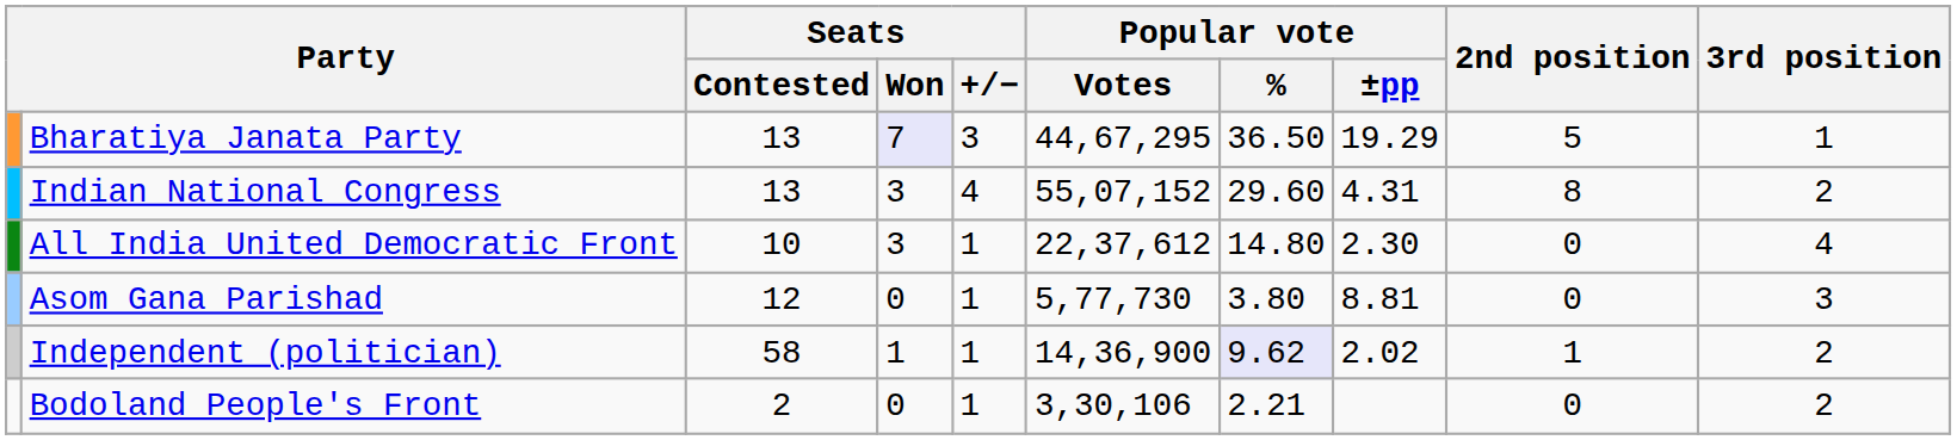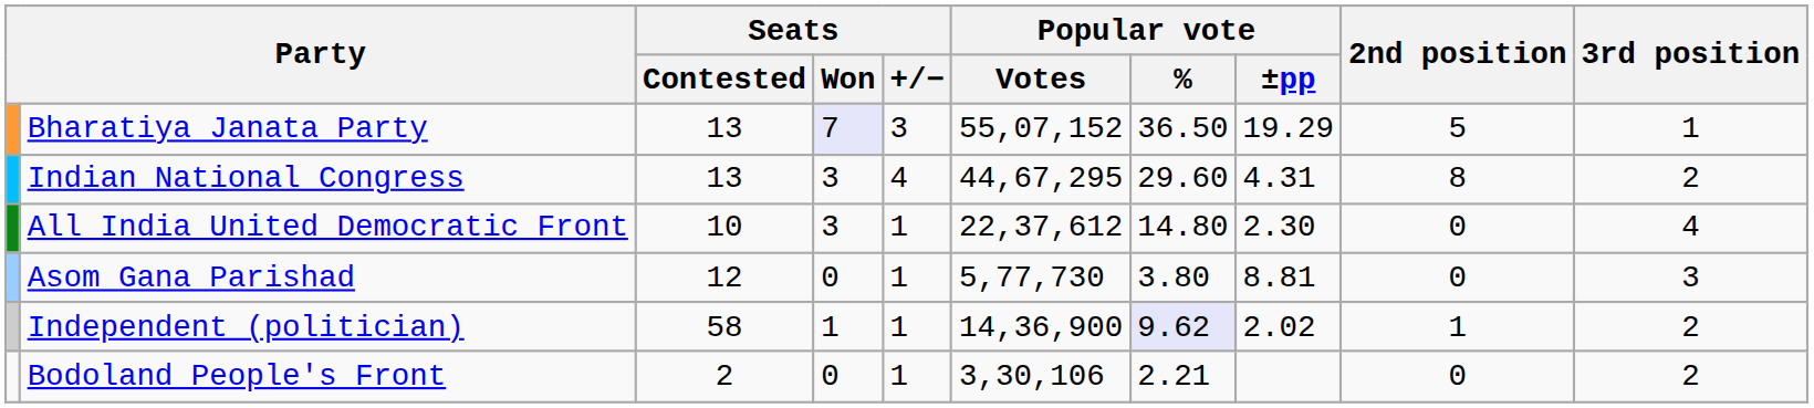 <table class="wikitable">
 <tr>
 <th colspan=2 rowspan="2">Party</th>
 <th colspan="3">Seats</th>
 <th colspan="3">Popular vote</th>
 <th rowspan="2">2nd position</th>
 <th rowspan="2">3rd position</th>
 </tr>
 <tr>
 <th>Contested</th>
 <th>Won</th>
 <th><strong>+/−</strong></th>
 <th>Votes</th>
 <th>%</th>
 <th>±<a href='#'>pp</a></th>
 </tr>
 <tr>
 <td bgcolor="#FF9933"></td>
 <td><a href='#'>Bharatiya Janata Party</a></td>
 <td style="text-align:center;">13</td>
 <td style="background: lavender;">7</td>
 <td> 3</td>
-<td>44,67,295</td>
+<td>55,07,152</td>
 <td>36.50</td>
 <td>19.29</td>
 <td style="text-align:center;">5</td>
 <td style="text-align:center;">1</td>
 </tr>
 <tr>
 <td bgcolor="#00BFFF"></td>
 <td><a href='#'>Indian National Congress</a></td>
 <td style="text-align:center;">13</td>
 <td>3</td>
 <td> 4</td>
-<td>55,07,152</td>
+<td>44,67,295</td>
 <td>29.60</td>
 <td>4.31</td>
 <td style="text-align:center;">8</td>
 <td style="text-align:center;">2</td>
 </tr>
 <tr>
 <td bgcolor="#0A8612"></td>
 <td><a href='#'>All India United Democratic Front</a></td>
 <td style="text-align:center;">10</td>
 <td>3</td>
 <td> 1</td>
 <td>22,37,612</td>
 <td>14.80</td>
 <td>2.30</td>
 <td style="text-align:center;">0</td>
 <td style="text-align:center;">4</td>
 </tr>
 <tr>
 <td bgcolor="#99CCFF"></td>
 <td><a href='#'>Asom Gana Parishad</a></td>
 <td style="text-align:center;">12</td>
 <td>0</td>
 <td> 1</td>
 <td>5,77,730</td>
 <td>3.80</td>
 <td>8.81</td>
 <td style="text-align:center;">0</td>
 <td style="text-align:center;">3</td>
 </tr>
 <tr>
 <td bgcolor="#CDCDCD"></td>
 <td><a href='#'>Independent (politician)</a></td>
 <td style="text-align:center;">58</td>
 <td>1</td>
 <td> 1</td>
 <td>14,36,900</td>
 <td style="background: lavender;">9.62</td>
 <td>2.02</td>
 <td style="text-align:center;">1</td>
 <td style="text-align:center;">2</td>
 </tr>
 <tr>
 <td></td>
 <td><a href='#'>Bodoland People's Front</a></td>
 <td style="text-align:center;">2</td>
 <td>0</td>
 <td>1</td>
 <td>3,30,106</td>
 <td>2.21</td>
 <td></td>
 <td style="text-align:center;">0</td>
 <td style="text-align:center;">2</td>
 </tr>
 </table>
